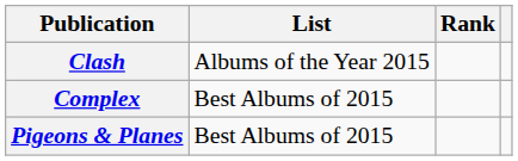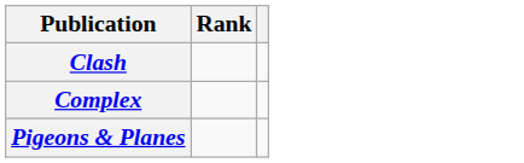 <table class="wikitable sortable plainrowheaders" style="border:none; margin:0;">
 <tr>
 <th scope="col">Publication</th>
-<th scope="col" class="unsortable">List</th>
 <th scope="col" data-sort-type="number">Rank</th>
 <th scope="col" class="unsortable"></th>
 </tr>
 <tr>
 <th scope="row"><em><a href='#'>Clash</a></em></th>
-<td>Albums of the Year 2015</td>
 <td></td>
 <td></td>
 </tr>
 <tr>
 <th scope="row"><em><a href='#'>Complex</a></em></th>
-<td>Best Albums of 2015</td>
 <td></td>
 <td></td>
 </tr>
 <tr>
 <th scope="row"><em><a href='#'>Pigeons & Planes</a></em></th>
-<td>Best Albums of 2015</td>
 <td></td>
 <td></td>
 </tr>
 </table>
